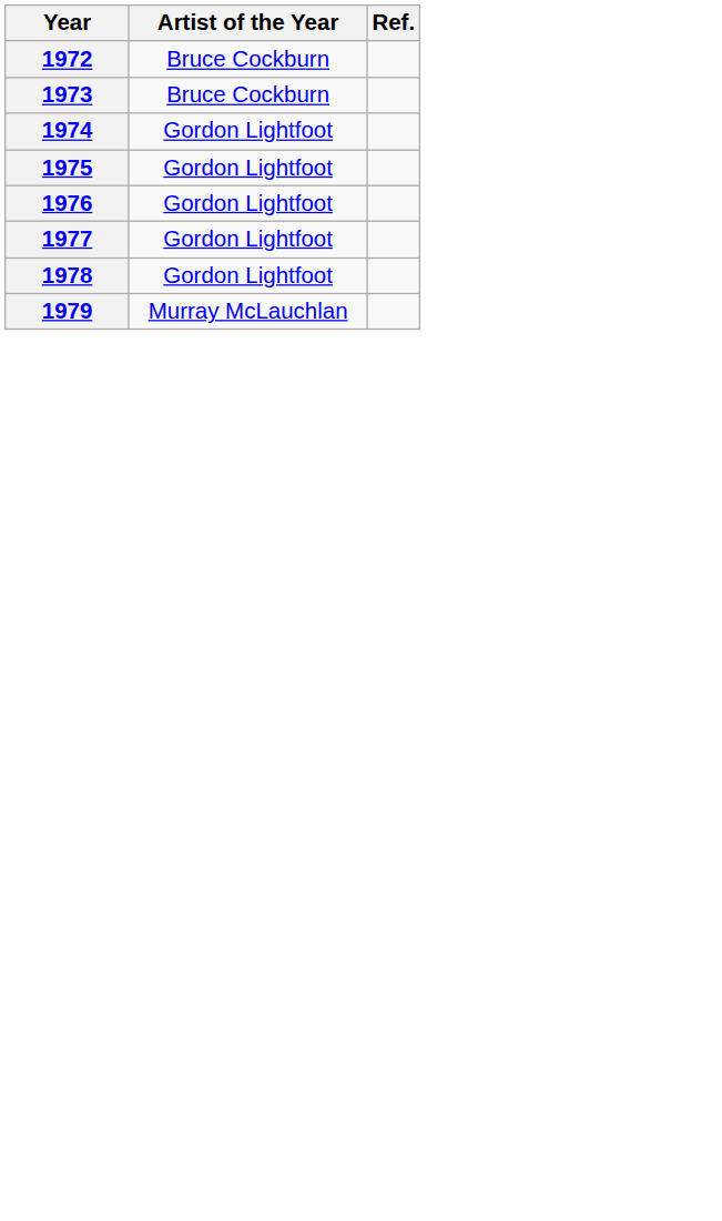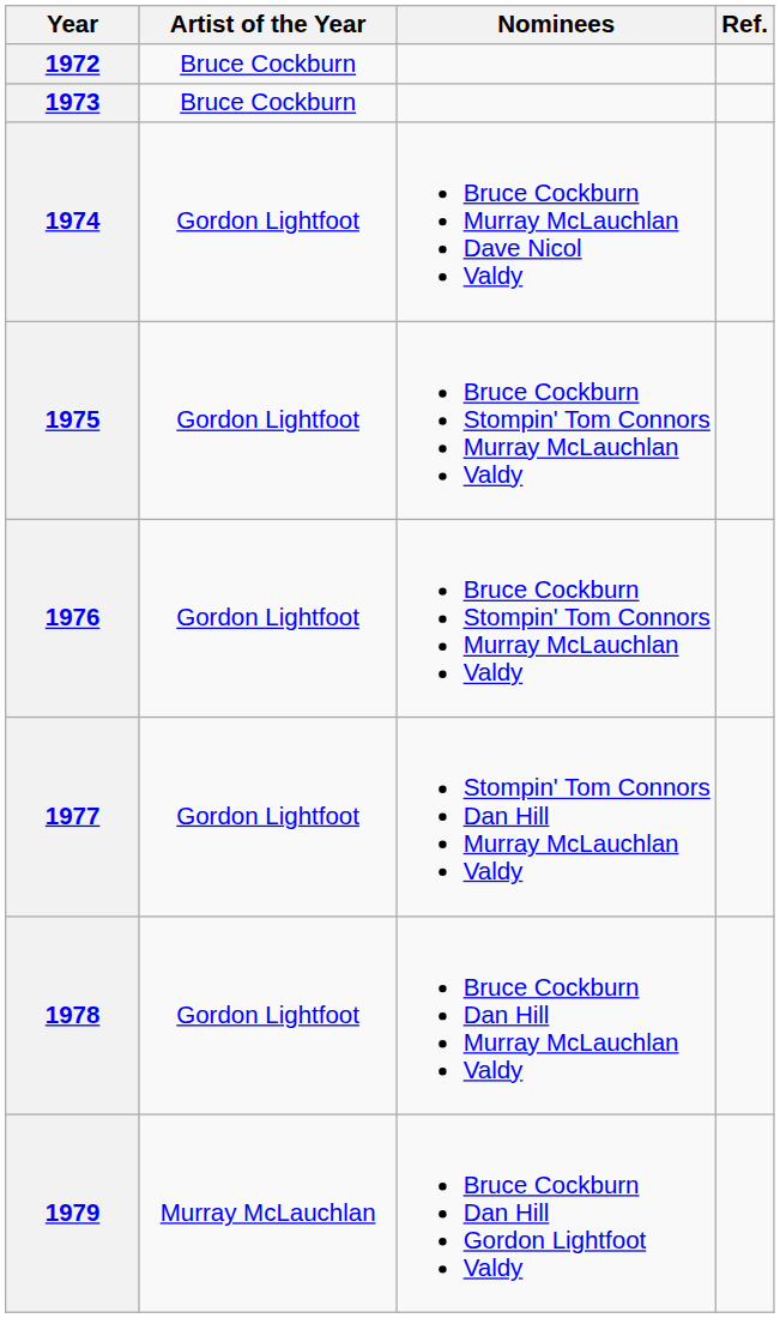 <table class="wikitable sortable">
 <tr>
 <th scope="col" style="width:5em;">Year</th>
 <th scope="col" style="width:10em;">Artist of the Year</th>
+<th scope="col" class="unsortable">Nominees</th>
 <th scope="col" class="unsortable">Ref.</th>
 </tr>
 <tr>
 <th scope="row"><a href='#'>1972</a></th>
 <td align="center"><a href='#'>Bruce Cockburn</a></td>
 <td></td>
+<td></td>
 </tr>
 <tr>
 <th scope="row"><a href='#'>1973</a></th>
 <td align="center"><a href='#'>Bruce Cockburn</a></td>
 <td></td>
+<td></td>
 </tr>
 <tr>
 <th scope="row"><a href='#'>1974</a></th>
 <td align="center"><a href='#'>Gordon Lightfoot</a></td>
+<td><br><ul><li><a href='#'>Bruce Cockburn</a></li><li><a href='#'>Murray McLauchlan</a></li><li><a href='#'>Dave Nicol</a></li><li><a href='#'>Valdy</a></li></ul></td>
 <td></td>
 </tr>
 <tr>
 <th scope="row"><a href='#'>1975</a></th>
 <td align="center"><a href='#'>Gordon Lightfoot</a></td>
+<td><br><ul><li><a href='#'>Bruce Cockburn</a></li><li><a href='#'>Stompin' Tom Connors</a></li><li><a href='#'>Murray McLauchlan</a></li><li><a href='#'>Valdy</a></li></ul></td>
 <td></td>
 </tr>
 <tr>
 <th scope="row"><a href='#'>1976</a></th>
 <td align="center"><a href='#'>Gordon Lightfoot</a></td>
+<td><br><ul><li><a href='#'>Bruce Cockburn</a></li><li><a href='#'>Stompin' Tom Connors</a></li><li><a href='#'>Murray McLauchlan</a></li><li><a href='#'>Valdy</a></li></ul></td>
 <td></td>
 </tr>
 <tr>
 <th scope="row"><a href='#'>1977</a></th>
 <td align="center"><a href='#'>Gordon Lightfoot</a></td>
+<td><br><ul><li><a href='#'>Stompin' Tom Connors</a></li><li><a href='#'>Dan Hill</a></li><li><a href='#'>Murray McLauchlan</a></li><li><a href='#'>Valdy</a></li></ul></td>
 <td></td>
 </tr>
 <tr>
 <th scope="row"><a href='#'>1978</a></th>
 <td align="center"><a href='#'>Gordon Lightfoot</a></td>
+<td><br><ul><li><a href='#'>Bruce Cockburn</a></li><li><a href='#'>Dan Hill</a></li><li><a href='#'>Murray McLauchlan</a></li><li><a href='#'>Valdy</a></li></ul></td>
 <td></td>
 </tr>
 <tr>
 <th scope="row"><a href='#'>1979</a></th>
 <td align="center"><a href='#'>Murray McLauchlan</a></td>
+<td><br><ul><li><a href='#'>Bruce Cockburn</a></li><li><a href='#'>Dan Hill</a></li><li><a href='#'>Gordon Lightfoot</a></li><li><a href='#'>Valdy</a></li></ul></td>
 <td></td>
 </tr>
 </table>
